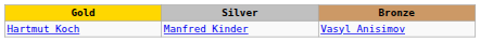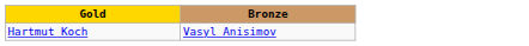 <table class="wikitable" style="text-align:left">
 <tr align="center">
 <td width=200 bgcolor=gold><strong>Gold</strong></td>
-<td width=200 bgcolor=silver><strong>Silver</strong></td>
 <td width=200 bgcolor=CC9966><strong>Bronze</strong></td>
 </tr>
 <tr>
 <td><a href='#'>Hartmut Koch</a><br><em></em></td>
-<td><a href='#'>Manfred Kinder</a><br><em></em></td>
 <td><a href='#'>Vasyl Anisimov</a><br><em></em></td>
 </tr>
 </table>
